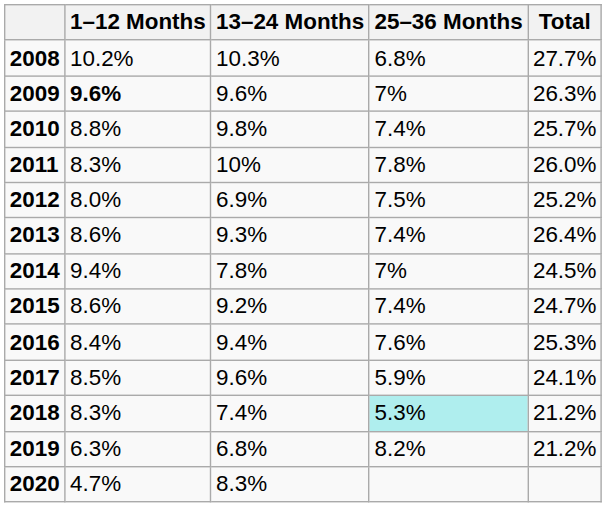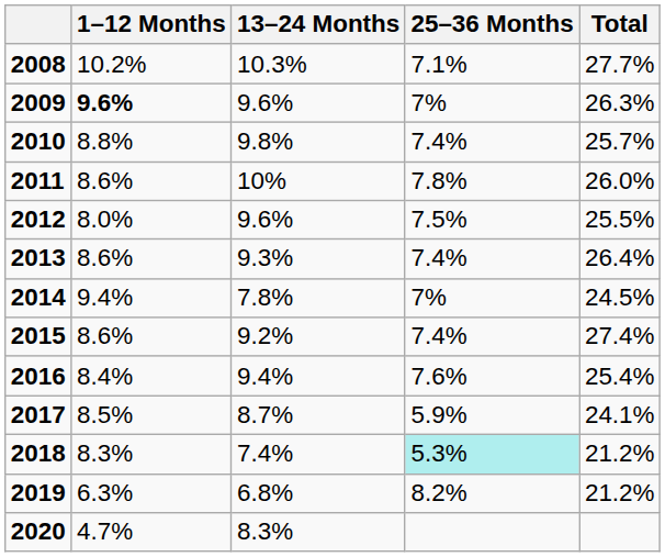 <table class="wikitable">
 <tr>
 <th></th>
 <th>1–12 Months</th>
 <th>13–24 Months</th>
 <th>25–36 Months</th>
 <th>Total</th>
 </tr>
 <tr>
 <td><strong>2008</strong></td>
 <td>10.2%</td>
 <td>10.3%</td>
-<td>6.8%</td>
+<td>7.1%</td>
 <td>27.7%</td>
 </tr>
 <tr>
 <td><strong>2009</strong></td>
 <td><strong>9.6%</strong></td>
 <td>9.6%</td>
 <td>7%</td>
 <td>26.3%</td>
 </tr>
 <tr>
 <td><strong>2010</strong></td>
 <td>8.8%</td>
 <td>9.8%</td>
 <td>7.4%</td>
 <td>25.7%</td>
 </tr>
 <tr>
 <td><strong>2011</strong></td>
-<td>8.3%</td>
+<td>8.6%</td>
 <td>10%</td>
 <td>7.8%</td>
 <td>26.0%</td>
 </tr>
 <tr>
 <td><strong>2012</strong></td>
 <td>8.0%</td>
-<td>6.9%</td>
+<td>9.6%</td>
 <td>7.5%</td>
-<td>25.2%</td>
+<td>25.5%</td>
 </tr>
 <tr>
 <td><strong>2013</strong></td>
 <td>8.6%</td>
 <td>9.3%</td>
 <td>7.4%</td>
 <td>26.4%</td>
 </tr>
 <tr>
 <td><strong>2014</strong></td>
 <td>9.4%</td>
 <td>7.8%</td>
 <td>7%</td>
 <td>24.5%</td>
 </tr>
 <tr>
 <td><strong>2015</strong></td>
 <td>8.6%</td>
 <td>9.2%</td>
 <td>7.4%</td>
-<td>24.7%</td>
+<td>27.4%</td>
 </tr>
 <tr>
 <td><strong>2016</strong></td>
 <td>8.4%</td>
 <td>9.4%</td>
 <td>7.6%</td>
-<td>25.3%</td>
+<td>25.4%</td>
 </tr>
 <tr>
 <td><strong>2017</strong></td>
 <td>8.5%</td>
-<td>9.6%</td>
+<td>8.7%</td>
 <td>5.9%</td>
 <td>24.1%</td>
 </tr>
 <tr>
 <td><strong>2018</strong></td>
 <td>8.3%</td>
 <td>7.4%</td>
 <td style="background: paleturquoise;">5.3%</td>
 <td>21.2%</td>
 </tr>
 <tr>
 <td><strong>2019</strong></td>
 <td>6.3%</td>
 <td>6.8%</td>
 <td>8.2%</td>
 <td>21.2%</td>
 </tr>
 <tr>
 <td><strong>2020</strong></td>
 <td>4.7%</td>
 <td>8.3%</td>
 <td></td>
 <td></td>
 </tr>
 </table>
